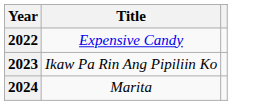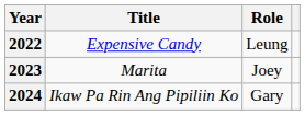 <table class="wikitable plainrowheaders sortable" style="text-align:center">
 <tr>
 <th scope="col">Year</th>
 <th scope="col">Title</th>
+<th scope="col">Role</th>
 <th class="unsortable"></th>
 </tr>
 <tr>
 <th scope="row" rowspan="1">2022</th>
 <td><em><a href='#'>Expensive Candy</a></em></td>
+<td>Leung</td>
 <td></td>
 </tr>
 <tr>
 <th scope="row" rowspan="1">2023</th>
-<td><em>Ikaw Pa Rin Ang Pipiliin Ko</em></td>
+<td><em>Marita</em></td>
+<td>Joey</td>
 <td></td>
 </tr>
 <tr>
 <th scope="row" rowspan="1">2024</th>
-<td><em>Marita</em></td>
+<td><em>Ikaw Pa Rin Ang Pipiliin Ko</em></td>
+<td>Gary</td>
 <td></td>
 </tr>
 </table>
